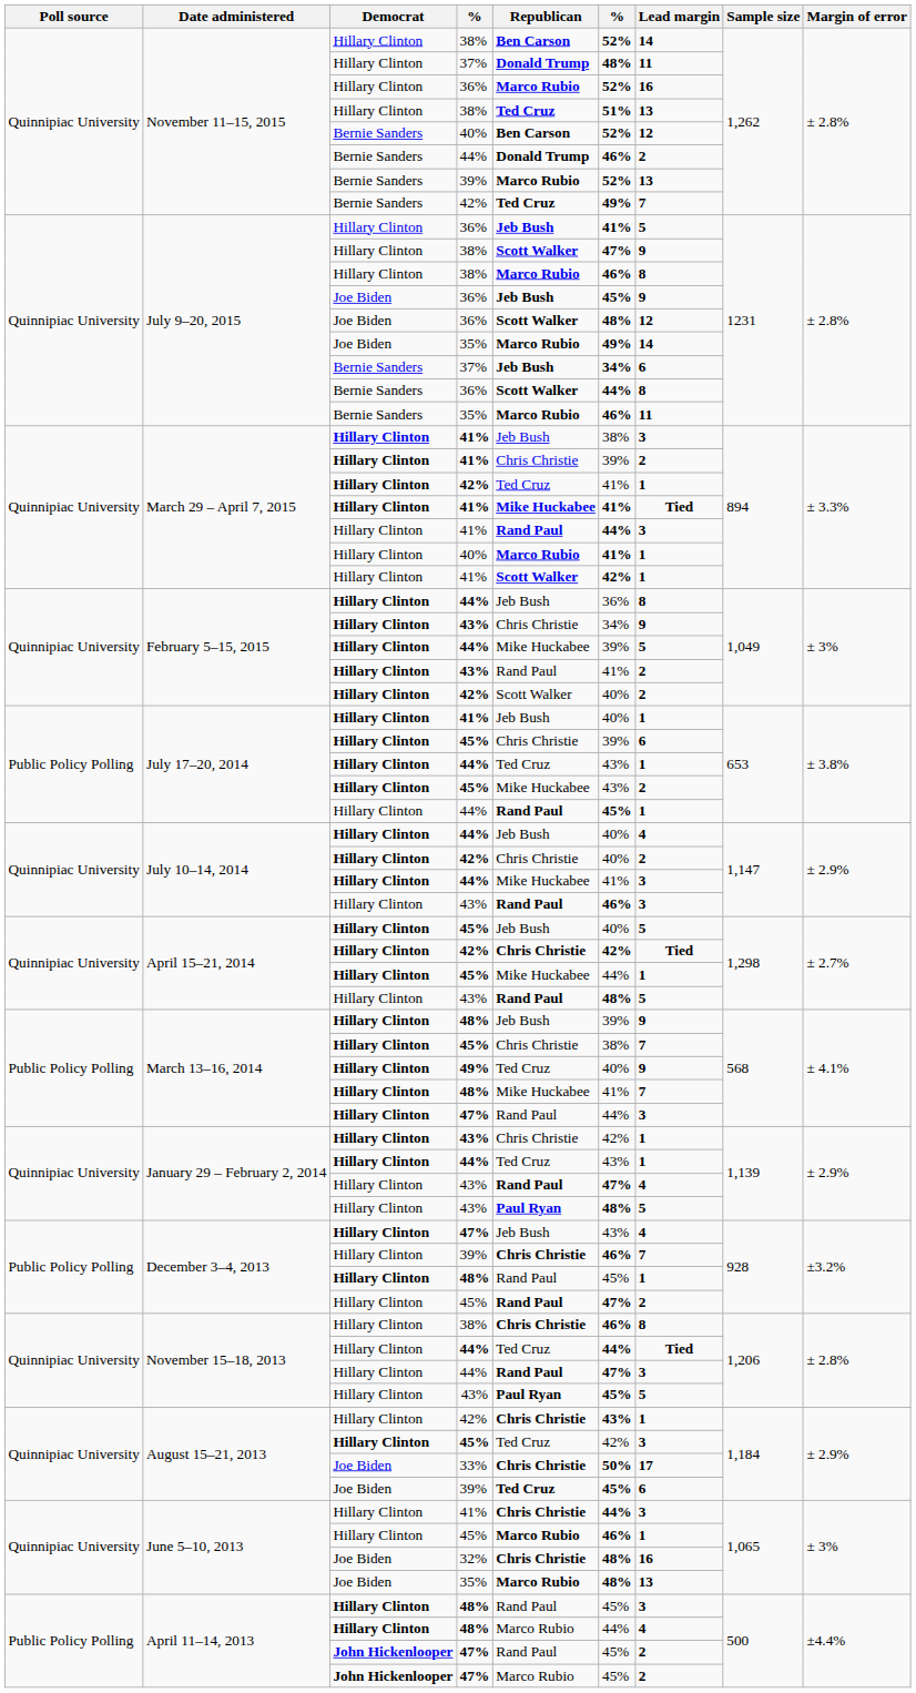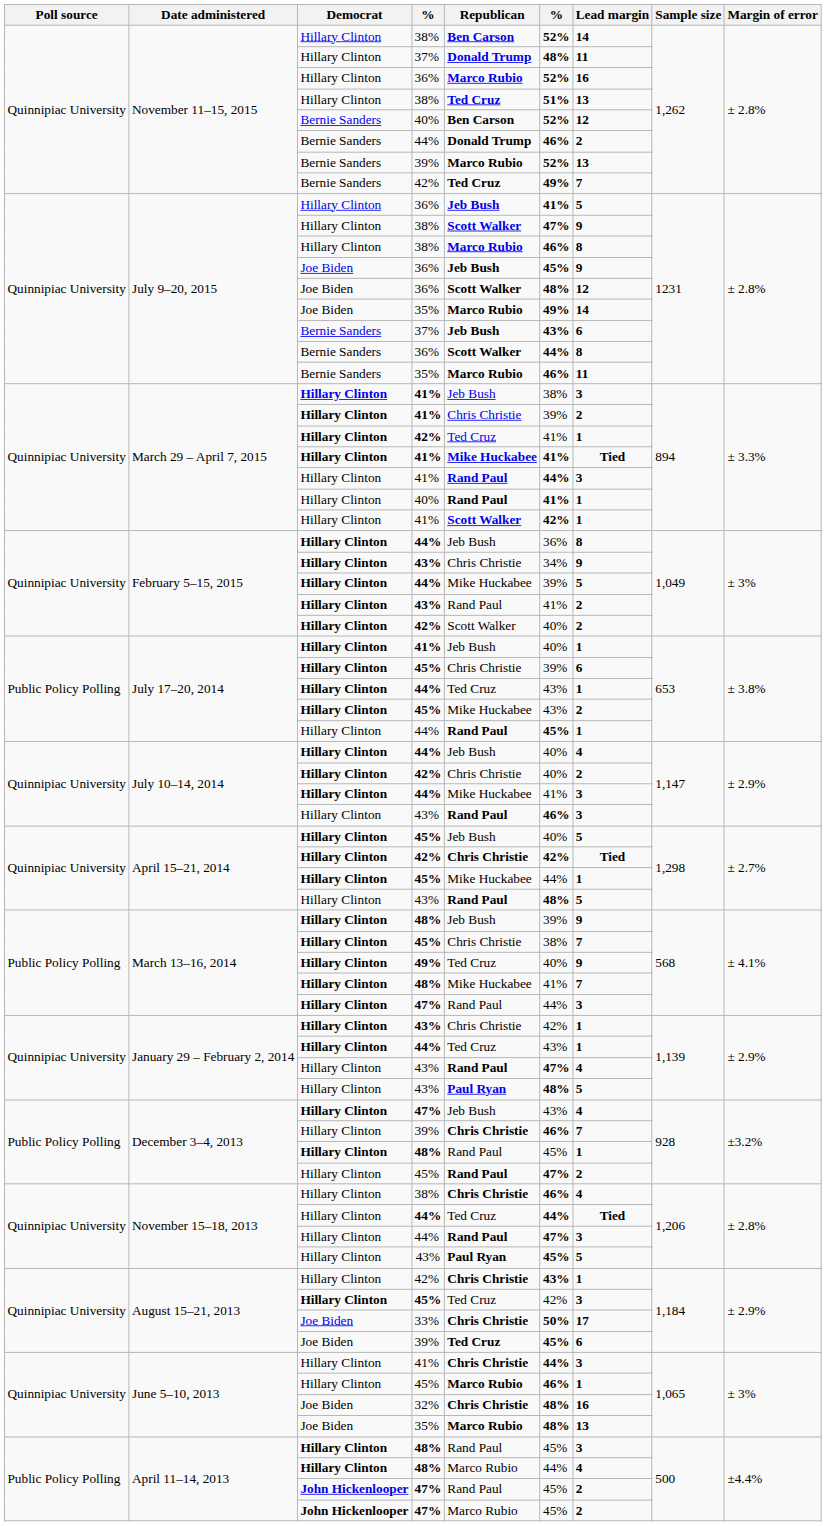 <table class="wikitable">
 <tr valign=bottom>
 <th>Poll source</th>
 <th>Date administered</th>
 <th>Democrat</th>
 <th>%</th>
 <th>Republican</th>
 <th>%</th>
 <th>Lead margin</th>
 <th>Sample size</th>
 <th>Margin of error</th>
 </tr>
 <tr>
 <td rowspan=8>Quinnipiac University</td>
 <td rowspan=8>November 11–15, 2015</td>
 <td><a href='#'>Hillary Clinton</a></td>
 <td>38%</td>
 <td><strong><a href='#'>Ben Carson</a></strong></td>
 <td><strong>52%</strong></td>
 <td><strong>14</strong></td>
 <td rowspan=8>1,262</td>
 <td rowspan=8>± 2.8%</td>
 </tr>
 <tr>
 <td>Hillary Clinton</td>
 <td>37%</td>
 <td><strong><a href='#'>Donald Trump</a></strong></td>
 <td><strong>48%</strong></td>
 <td><strong>11</strong></td>
 </tr>
 <tr>
 <td>Hillary Clinton</td>
 <td>36%</td>
 <td><strong><a href='#'>Marco Rubio</a></strong></td>
 <td><strong>52%</strong></td>
 <td><strong>16</strong></td>
 </tr>
 <tr>
 <td>Hillary Clinton</td>
 <td>38%</td>
 <td><strong><a href='#'>Ted Cruz</a></strong></td>
 <td><strong>51%</strong></td>
 <td><strong>13</strong></td>
 </tr>
 <tr>
 <td><a href='#'>Bernie Sanders</a></td>
 <td>40%</td>
 <td><strong>Ben Carson</strong></td>
 <td><strong>52%</strong></td>
 <td><strong>12</strong></td>
 </tr>
 <tr>
 <td>Bernie Sanders</td>
 <td>44%</td>
 <td><strong>Donald Trump</strong></td>
 <td><strong>46%</strong></td>
 <td><strong>2</strong></td>
 </tr>
 <tr>
 <td>Bernie Sanders</td>
 <td>39%</td>
 <td><strong>Marco Rubio</strong></td>
 <td><strong>52%</strong></td>
 <td><strong>13</strong></td>
 </tr>
 <tr>
 <td>Bernie Sanders</td>
 <td>42%</td>
 <td><strong>Ted Cruz </strong></td>
 <td><strong>49%</strong></td>
 <td><strong>7</strong></td>
 </tr>
 <tr>
 <td rowspan=9>Quinnipiac University</td>
 <td rowspan=9>July 9–20, 2015</td>
 <td><a href='#'>Hillary Clinton</a></td>
 <td>36%</td>
 <td><strong><a href='#'>Jeb Bush</a></strong></td>
 <td><strong>41%</strong></td>
 <td><strong>5</strong></td>
 <td rowspan=9>1231</td>
 <td rowspan=9>± 2.8%</td>
 </tr>
 <tr>
 <td>Hillary Clinton</td>
 <td>38%</td>
 <td><strong><a href='#'>Scott Walker</a></strong></td>
 <td><strong>47%</strong></td>
 <td><strong>9</strong></td>
 </tr>
 <tr>
 <td>Hillary Clinton</td>
 <td>38%</td>
 <td><strong><a href='#'>Marco Rubio</a></strong></td>
 <td><strong>46%</strong></td>
 <td><strong>8</strong></td>
 </tr>
 <tr>
 <td><a href='#'>Joe Biden</a></td>
 <td>36%</td>
 <td><strong>Jeb Bush</strong></td>
 <td><strong>45%</strong></td>
 <td><strong>9</strong></td>
 </tr>
 <tr>
 <td>Joe Biden</td>
 <td>36%</td>
 <td><strong>Scott Walker</strong></td>
 <td><strong>48%</strong></td>
 <td><strong>12</strong></td>
 </tr>
 <tr>
 <td>Joe Biden</td>
 <td>35%</td>
 <td><strong>Marco Rubio</strong></td>
 <td><strong>49%</strong></td>
 <td><strong>14</strong></td>
 </tr>
 <tr>
 <td><a href='#'>Bernie Sanders</a></td>
 <td>37%</td>
 <td><strong>Jeb Bush</strong></td>
-<td><strong>34%</strong></td>
+<td><strong>43%</strong></td>
 <td><strong>6</strong></td>
 </tr>
 <tr>
 <td>Bernie Sanders</td>
 <td>36%</td>
 <td><strong>Scott Walker</strong></td>
 <td><strong>44%</strong></td>
 <td><strong>8</strong></td>
 </tr>
 <tr>
 <td>Bernie Sanders</td>
 <td>35%</td>
 <td><strong>Marco Rubio</strong></td>
 <td><strong>46%</strong></td>
 <td><strong>11</strong></td>
 </tr>
 <tr>
 <td rowspan=7>Quinnipiac University</td>
 <td rowspan=7>March 29 – April 7, 2015</td>
 <td><strong><a href='#'>Hillary Clinton</a></strong></td>
 <td><strong>41%</strong></td>
 <td><a href='#'>Jeb Bush</a></td>
 <td>38%</td>
 <td><strong>3</strong></td>
 <td rowspan=7>894</td>
 <td rowspan=7>± 3.3%</td>
 </tr>
 <tr>
 <td><strong>Hillary Clinton</strong></td>
 <td><strong>41%</strong></td>
 <td><a href='#'>Chris Christie</a></td>
 <td>39%</td>
 <td><strong>2</strong></td>
 </tr>
 <tr>
 <td><strong>Hillary Clinton</strong></td>
 <td><strong>42%</strong></td>
 <td><a href='#'>Ted Cruz</a></td>
 <td>41%</td>
 <td><strong>1</strong></td>
 </tr>
 <tr>
 <td><strong>Hillary Clinton</strong></td>
 <td><strong>41%</strong></td>
 <td><strong><a href='#'>Mike Huckabee</a></strong></td>
 <td><strong>41%</strong></td>
 <td align=center><strong>Tied</strong></td>
 </tr>
 <tr>
 <td>Hillary Clinton</td>
 <td>41%</td>
 <td><strong><a href='#'>Rand Paul</a></strong></td>
 <td><strong>44%</strong></td>
 <td><strong>3</strong></td>
 </tr>
 <tr>
 <td>Hillary Clinton</td>
 <td>40%</td>
-<td><strong><a href='#'>Marco Rubio</a></strong></td>
+<td><strong>Rand Paul</strong></td>
 <td><strong>41%</strong></td>
 <td><strong>1</strong></td>
 </tr>
 <tr>
 <td>Hillary Clinton</td>
 <td>41%</td>
 <td><strong><a href='#'>Scott Walker</a></strong></td>
 <td><strong>42%</strong></td>
 <td><strong>1</strong></td>
 </tr>
 <tr>
 <td rowspan=5>Quinnipiac University</td>
 <td rowspan=5>February 5–15, 2015</td>
 <td><strong>Hillary Clinton</strong></td>
 <td><strong>44%</strong></td>
 <td>Jeb Bush</td>
 <td>36%</td>
 <td><strong>8</strong></td>
 <td rowspan=5>1,049</td>
 <td rowspan=5>± 3%</td>
 </tr>
 <tr>
 <td><strong>Hillary Clinton</strong></td>
 <td><strong>43%</strong></td>
 <td>Chris Christie</td>
 <td>34%</td>
 <td><strong>9</strong></td>
 </tr>
 <tr>
 <td><strong>Hillary Clinton</strong></td>
 <td><strong>44%</strong></td>
 <td>Mike Huckabee</td>
 <td>39%</td>
 <td><strong>5</strong></td>
 </tr>
 <tr>
 <td><strong>Hillary Clinton</strong></td>
 <td><strong>43%</strong></td>
 <td>Rand Paul</td>
 <td>41%</td>
 <td><strong>2</strong></td>
 </tr>
 <tr>
 <td><strong>Hillary Clinton</strong></td>
 <td><strong>42%</strong></td>
 <td>Scott Walker</td>
 <td>40%</td>
 <td><strong>2</strong></td>
 </tr>
 <tr>
 <td rowspan=5>Public Policy Polling</td>
 <td rowspan=5>July 17–20, 2014</td>
 <td><strong>Hillary Clinton</strong></td>
 <td><strong>41%</strong></td>
 <td>Jeb Bush</td>
 <td>40%</td>
 <td><strong>1</strong></td>
 <td rowspan=5>653</td>
 <td rowspan=5>± 3.8%</td>
 </tr>
 <tr>
 <td><strong>Hillary Clinton</strong></td>
 <td><strong>45%</strong></td>
 <td>Chris Christie</td>
 <td>39%</td>
 <td><strong>6</strong></td>
 </tr>
 <tr>
 <td><strong>Hillary Clinton</strong></td>
 <td><strong>44%</strong></td>
 <td>Ted Cruz</td>
 <td>43%</td>
 <td><strong>1</strong></td>
 </tr>
 <tr>
 <td><strong>Hillary Clinton</strong></td>
 <td><strong>45%</strong></td>
 <td>Mike Huckabee</td>
 <td>43%</td>
 <td><strong>2</strong></td>
 </tr>
 <tr>
 <td>Hillary Clinton</td>
 <td>44%</td>
 <td><strong>Rand Paul</strong></td>
 <td><strong>45%</strong></td>
 <td><strong>1</strong></td>
 </tr>
 <tr>
 <td rowspan=4>Quinnipiac University</td>
 <td rowspan=4>July 10–14, 2014</td>
 <td><strong>Hillary Clinton</strong></td>
 <td><strong>44%</strong></td>
 <td>Jeb Bush</td>
 <td>40%</td>
 <td><strong>4</strong></td>
 <td rowspan=4>1,147</td>
 <td rowspan=4>± 2.9%</td>
 </tr>
 <tr>
 <td><strong>Hillary Clinton</strong></td>
 <td><strong>42%</strong></td>
 <td>Chris Christie</td>
 <td>40%</td>
 <td><strong>2</strong></td>
 </tr>
 <tr>
 <td><strong>Hillary Clinton</strong></td>
 <td><strong>44%</strong></td>
 <td>Mike Huckabee</td>
 <td>41%</td>
 <td><strong>3</strong></td>
 </tr>
 <tr>
 <td>Hillary Clinton</td>
 <td>43%</td>
 <td><strong>Rand Paul</strong></td>
 <td><strong>46%</strong></td>
 <td><strong>3</strong></td>
 </tr>
 <tr>
 <td rowspan=4>Quinnipiac University</td>
 <td rowspan=4>April 15–21, 2014</td>
 <td><strong>Hillary Clinton</strong></td>
 <td><strong>45%</strong></td>
 <td>Jeb Bush</td>
 <td>40%</td>
 <td><strong>5</strong></td>
 <td rowspan=4>1,298</td>
 <td rowspan=4>± 2.7%</td>
 </tr>
 <tr>
 <td><strong>Hillary Clinton</strong></td>
 <td><strong>42%</strong></td>
 <td><strong>Chris Christie</strong></td>
 <td><strong>42%</strong></td>
 <td align=center><strong>Tied</strong></td>
 </tr>
 <tr>
 <td><strong>Hillary Clinton</strong></td>
 <td><strong>45%</strong></td>
 <td>Mike Huckabee</td>
 <td>44%</td>
 <td><strong>1</strong></td>
 </tr>
 <tr>
 <td>Hillary Clinton</td>
 <td>43%</td>
 <td><strong>Rand Paul</strong></td>
 <td><strong>48%</strong></td>
 <td><strong>5</strong></td>
 </tr>
 <tr>
 <td rowspan=5>Public Policy Polling</td>
 <td rowspan=5>March 13–16, 2014</td>
 <td><strong>Hillary Clinton</strong></td>
 <td><strong>48%</strong></td>
 <td>Jeb Bush</td>
 <td>39%</td>
 <td><strong>9</strong></td>
 <td rowspan=5>568</td>
 <td rowspan=5>± 4.1%</td>
 </tr>
 <tr>
 <td><strong>Hillary Clinton</strong></td>
 <td><strong>45%</strong></td>
 <td>Chris Christie</td>
 <td>38%</td>
 <td><strong>7</strong></td>
 </tr>
 <tr>
 <td><strong>Hillary Clinton</strong></td>
 <td><strong>49%</strong></td>
 <td>Ted Cruz</td>
 <td>40%</td>
 <td><strong>9</strong></td>
 </tr>
 <tr>
 <td><strong>Hillary Clinton</strong></td>
 <td><strong>48%</strong></td>
 <td>Mike Huckabee</td>
 <td>41%</td>
 <td><strong>7</strong></td>
 </tr>
 <tr>
 <td><strong>Hillary Clinton</strong></td>
 <td><strong>47%</strong></td>
 <td>Rand Paul</td>
 <td>44%</td>
 <td><strong>3</strong></td>
 </tr>
 <tr>
 <td rowspan=4>Quinnipiac University</td>
 <td rowspan=4>January 29 – February 2, 2014</td>
 <td><strong>Hillary Clinton</strong></td>
 <td><strong>43%</strong></td>
 <td>Chris Christie</td>
 <td>42%</td>
 <td><strong>1</strong></td>
 <td rowspan=4>1,139</td>
 <td rowspan=4>± 2.9%</td>
 </tr>
 <tr>
 <td><strong>Hillary Clinton</strong></td>
 <td><strong>44%</strong></td>
 <td>Ted Cruz</td>
 <td>43%</td>
 <td><strong>1</strong></td>
 </tr>
 <tr>
 <td>Hillary Clinton</td>
 <td>43%</td>
 <td><strong>Rand Paul</strong></td>
 <td><strong>47%</strong></td>
 <td><strong>4</strong></td>
 </tr>
 <tr>
 <td>Hillary Clinton</td>
 <td>43%</td>
 <td><strong><a href='#'>Paul Ryan</a></strong></td>
 <td><strong>48%</strong></td>
 <td><strong>5</strong></td>
 </tr>
 <tr>
 <td rowspan=4>Public Policy Polling</td>
 <td rowspan=4>December 3–4, 2013</td>
 <td><strong>Hillary Clinton</strong></td>
 <td><strong>47%</strong></td>
 <td>Jeb Bush</td>
 <td>43%</td>
 <td><strong>4</strong></td>
 <td rowspan=4>928</td>
 <td rowspan=4>±3.2%</td>
 </tr>
 <tr>
 <td>Hillary Clinton</td>
 <td>39%</td>
 <td><strong>Chris Christie</strong></td>
 <td><strong>46%</strong></td>
 <td><strong>7</strong></td>
 </tr>
 <tr>
 <td><strong>Hillary Clinton</strong></td>
 <td><strong>48%</strong></td>
 <td>Rand Paul</td>
 <td>45%</td>
 <td><strong>1</strong></td>
 </tr>
 <tr>
 <td>Hillary Clinton</td>
 <td>45%</td>
 <td><strong>Rand Paul</strong></td>
 <td><strong>47%</strong></td>
 <td><strong>2</strong></td>
 </tr>
 <tr>
 <td rowspan=4>Quinnipiac University</td>
 <td rowspan=4>November 15–18, 2013</td>
 <td>Hillary Clinton</td>
 <td>38%</td>
 <td><strong>Chris Christie</strong></td>
 <td><strong>46%</strong></td>
-<td><strong>8</strong></td>
+<td><strong>4</strong></td>
 <td rowspan=4>1,206</td>
 <td rowspan=4>± 2.8%</td>
 </tr>
 <tr>
 <td>Hillary Clinton</td>
 <td><strong>44%</strong></td>
 <td>Ted Cruz</td>
 <td><strong>44%</strong></td>
 <td align=center><strong>Tied</strong></td>
 </tr>
 <tr>
 <td>Hillary Clinton</td>
 <td>44%</td>
 <td><strong>Rand Paul</strong></td>
 <td><strong>47%</strong></td>
 <td><strong>3</strong></td>
 </tr>
 <tr>
 <td>Hillary Clinton</td>
 <td align=center>43%</td>
 <td><strong>Paul Ryan</strong></td>
 <td><strong>45%</strong></td>
 <td><strong>5</strong></td>
 </tr>
 <tr>
 <td rowspan=4>Quinnipiac University</td>
 <td rowspan=4>August 15–21, 2013</td>
 <td>Hillary Clinton</td>
 <td>42%</td>
 <td><strong>Chris Christie</strong></td>
 <td><strong>43%</strong></td>
 <td><strong>1</strong></td>
 <td rowspan=4>1,184</td>
 <td rowspan=4>± 2.9%</td>
 </tr>
 <tr>
 <td><strong>Hillary Clinton</strong></td>
 <td><strong>45%</strong></td>
 <td>Ted Cruz</td>
 <td>42%</td>
 <td><strong>3</strong></td>
 </tr>
 <tr>
 <td><a href='#'>Joe Biden</a></td>
 <td>33%</td>
 <td><strong>Chris Christie</strong></td>
 <td><strong>50%</strong></td>
 <td><strong>17</strong></td>
 </tr>
 <tr>
 <td>Joe Biden</td>
 <td>39%</td>
 <td><strong>Ted Cruz</strong></td>
 <td><strong>45%</strong></td>
 <td><strong>6</strong></td>
 </tr>
 <tr>
 <td rowspan=4>Quinnipiac University</td>
 <td rowspan=4>June 5–10, 2013</td>
 <td>Hillary Clinton</td>
 <td>41%</td>
 <td><strong>Chris Christie</strong></td>
 <td><strong>44%</strong></td>
 <td><strong>3</strong></td>
 <td rowspan=4>1,065</td>
 <td rowspan=4>± 3%</td>
 </tr>
 <tr>
 <td>Hillary Clinton</td>
 <td>45%</td>
 <td><strong>Marco Rubio</strong></td>
 <td><strong>46%</strong></td>
 <td><strong>1</strong></td>
 </tr>
 <tr>
 <td>Joe Biden</td>
 <td>32%</td>
 <td><strong>Chris Christie</strong></td>
 <td><strong>48%</strong></td>
 <td><strong>16</strong></td>
 </tr>
 <tr>
 <td>Joe Biden</td>
 <td>35%</td>
 <td><strong>Marco Rubio</strong></td>
 <td><strong>48%</strong></td>
 <td><strong>13</strong></td>
 </tr>
 <tr>
 <td rowspan=4>Public Policy Polling</td>
 <td rowspan=4>April 11–14, 2013</td>
 <td><strong>Hillary Clinton</strong></td>
 <td><strong>48%</strong></td>
 <td>Rand Paul</td>
 <td>45%</td>
 <td><strong>3</strong></td>
 <td rowspan=4>500</td>
 <td rowspan=4>±4.4%</td>
 </tr>
 <tr>
 <td><strong>Hillary Clinton</strong></td>
 <td><strong>48%</strong></td>
 <td>Marco Rubio</td>
 <td>44%</td>
 <td><strong>4</strong></td>
 </tr>
 <tr>
 <td><strong><a href='#'>John Hickenlooper</a></strong></td>
 <td><strong>47%</strong></td>
 <td>Rand Paul</td>
 <td>45%</td>
 <td><strong>2</strong></td>
 </tr>
 <tr>
 <td><strong>John Hickenlooper</strong></td>
 <td><strong>47%</strong></td>
 <td>Marco Rubio</td>
 <td>45%</td>
 <td><strong>2</strong></td>
 </tr>
 </table>
